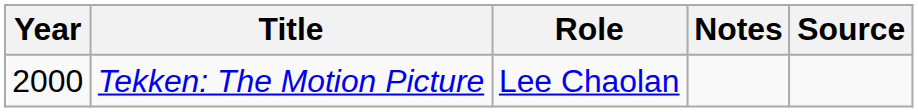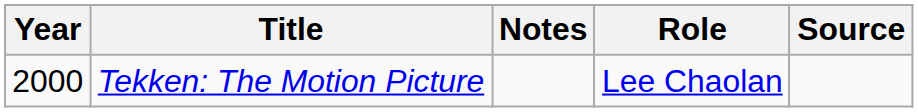 <table class="wikitable">
 <tr>
 <th>Year</th>
 <th>Title</th>
+<th>Notes</th>
 <th>Role</th>
-<th>Notes</th>
 <th>Source</th>
 </tr>
 <tr>
 <td>2000</td>
 <td><em><a href='#'>Tekken: The Motion Picture</a></em></td>
+<td></td>
 <td><a href='#'>Lee Chaolan</a></td>
-<td></td>
 <td></td>
 </tr>
 </table>
